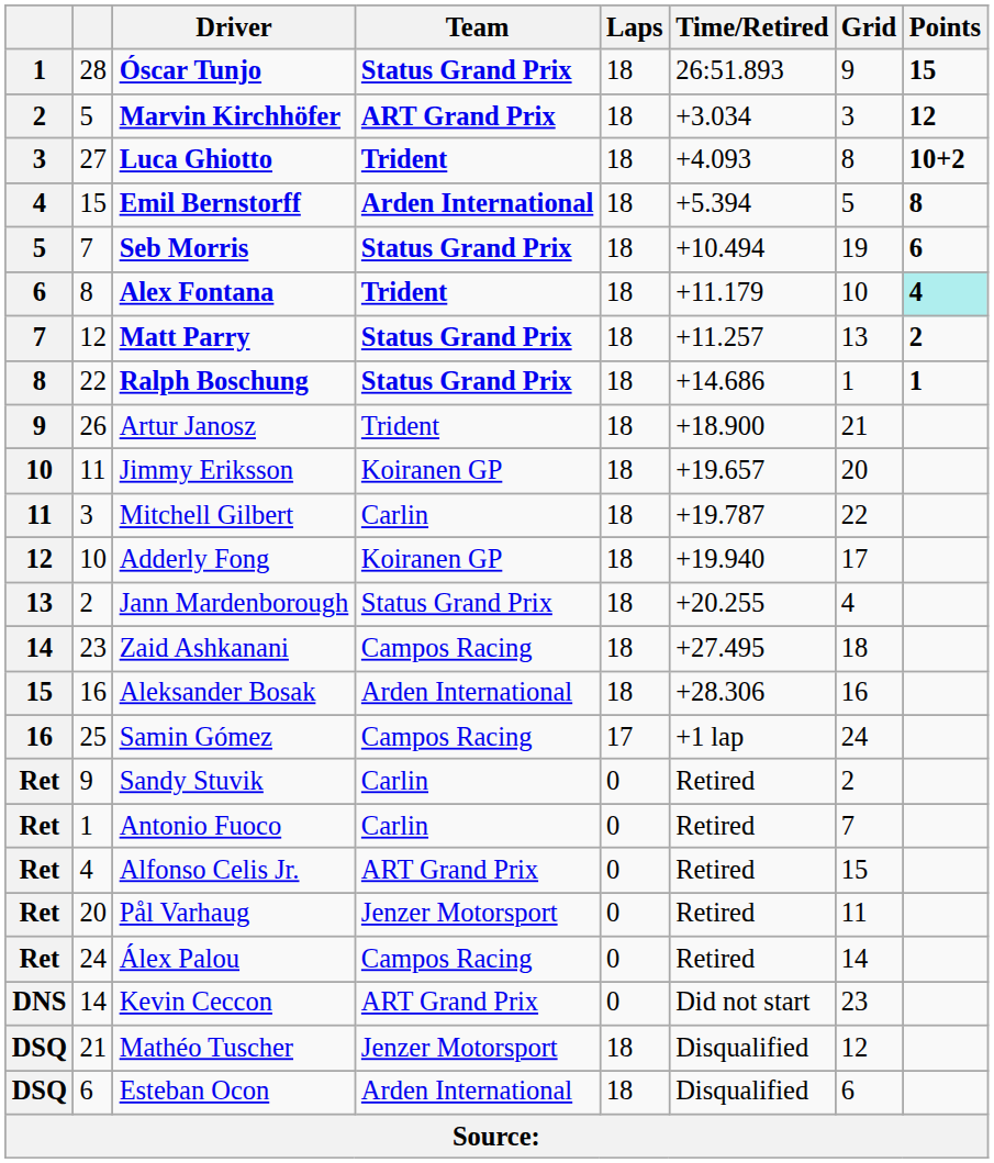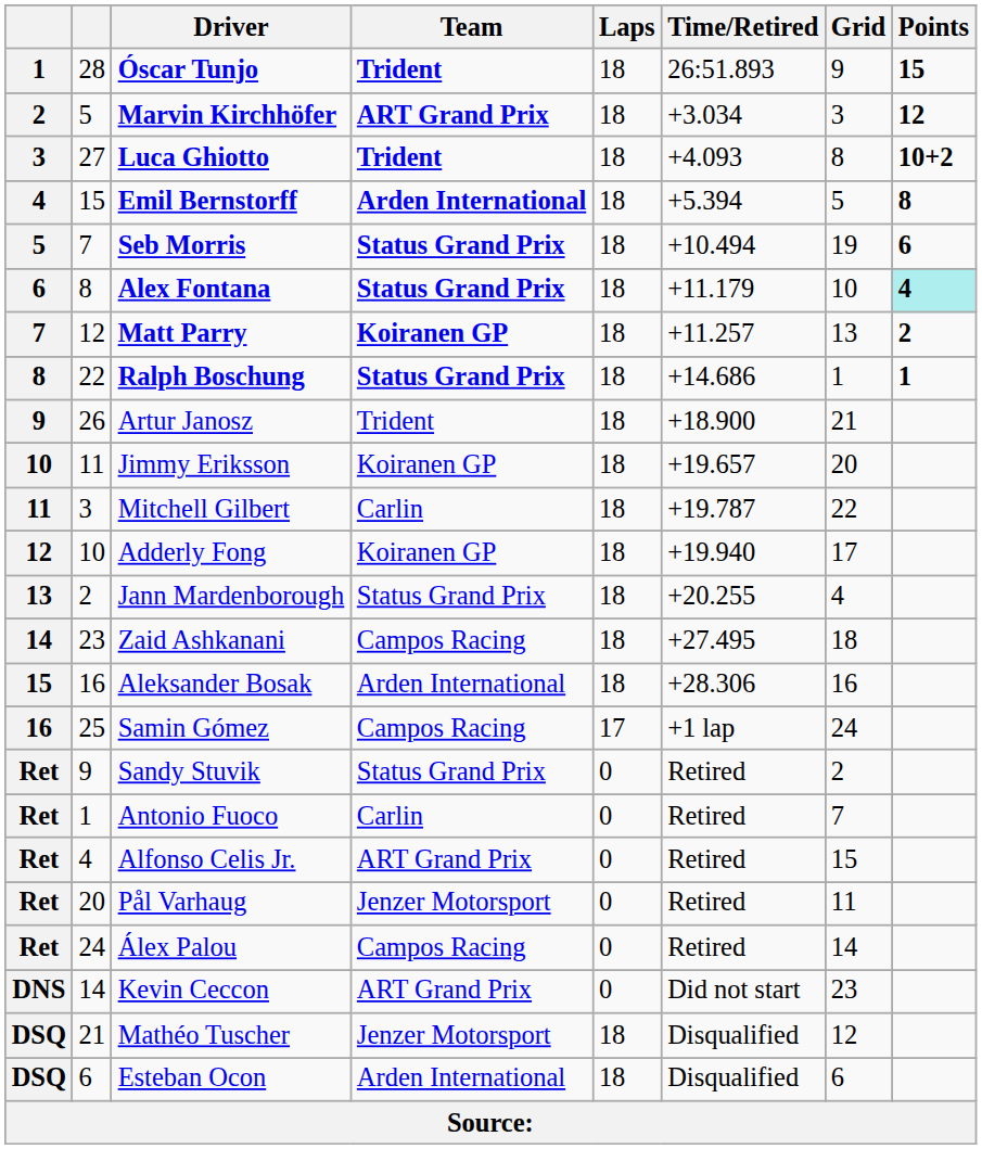 <table class="wikitable" style="font-size:85%">
 <tr>
 <th></th>
 <th></th>
 <th>Driver</th>
 <th>Team</th>
 <th>Laps</th>
 <th>Time/Retired</th>
 <th>Grid</th>
 <th>Points</th>
 </tr>
 <tr>
 <th>1</th>
 <td>28</td>
 <td> <strong><a href='#'>Óscar Tunjo</a></strong></td>
-<td><strong><a href='#'>Status Grand Prix</a></strong></td>
+<td><strong><a href='#'>Trident</a></strong></td>
 <td>18</td>
 <td>26:51.893</td>
 <td>9</td>
 <td><strong>15</strong></td>
 </tr>
 <tr>
 <th>2</th>
 <td>5</td>
 <td> <strong><a href='#'>Marvin Kirchhöfer</a></strong></td>
 <td><strong><a href='#'>ART Grand Prix</a></strong></td>
 <td>18</td>
 <td>+3.034</td>
 <td>3</td>
 <td><strong>12</strong></td>
 </tr>
 <tr>
 <th>3</th>
 <td>27</td>
 <td> <strong><a href='#'>Luca Ghiotto</a></strong></td>
 <td><strong><a href='#'>Trident</a></strong></td>
 <td>18</td>
 <td>+4.093</td>
 <td>8</td>
 <td><strong>10+2</strong></td>
 </tr>
 <tr>
 <th>4</th>
 <td>15</td>
 <td> <strong><a href='#'>Emil Bernstorff</a></strong></td>
 <td><strong><a href='#'>Arden International</a></strong></td>
 <td>18</td>
 <td>+5.394</td>
 <td>5</td>
 <td><strong>8</strong></td>
 </tr>
 <tr>
 <th>5</th>
 <td>7</td>
 <td> <strong><a href='#'>Seb Morris</a></strong></td>
 <td><strong><a href='#'>Status Grand Prix</a></strong></td>
 <td>18</td>
 <td>+10.494</td>
 <td>19</td>
 <td><strong>6</strong></td>
 </tr>
 <tr>
 <th>6</th>
 <td>8</td>
 <td> <strong><a href='#'>Alex Fontana</a></strong></td>
-<td><strong><a href='#'>Trident</a></strong></td>
+<td><strong><a href='#'>Status Grand Prix</a></strong></td>
 <td>18</td>
 <td>+11.179</td>
 <td>10</td>
 <td style="background: paleturquoise;"><strong>4</strong></td>
 </tr>
 <tr>
 <th>7</th>
 <td>12</td>
 <td> <strong><a href='#'>Matt Parry</a></strong></td>
-<td><strong><a href='#'>Status Grand Prix</a></strong></td>
+<td><strong><a href='#'>Koiranen GP</a></strong></td>
 <td>18</td>
 <td>+11.257</td>
 <td>13</td>
 <td><strong>2</strong></td>
 </tr>
 <tr>
 <th>8</th>
 <td>22</td>
 <td> <strong><a href='#'>Ralph Boschung</a></strong></td>
 <td><strong><a href='#'>Status Grand Prix</a></strong></td>
 <td>18</td>
 <td>+14.686</td>
 <td>1</td>
 <td><strong>1</strong></td>
 </tr>
 <tr>
 <th>9</th>
 <td>26</td>
 <td> <a href='#'>Artur Janosz</a></td>
 <td><a href='#'>Trident</a></td>
 <td>18</td>
 <td>+18.900</td>
 <td>21</td>
 <td></td>
 </tr>
 <tr>
 <th>10</th>
 <td>11</td>
 <td> <a href='#'>Jimmy Eriksson</a></td>
 <td><a href='#'>Koiranen GP</a></td>
 <td>18</td>
 <td>+19.657</td>
 <td>20</td>
 <td></td>
 </tr>
 <tr>
 <th>11</th>
 <td>3</td>
 <td> <a href='#'>Mitchell Gilbert</a></td>
 <td><a href='#'>Carlin</a></td>
 <td>18</td>
 <td>+19.787</td>
 <td>22</td>
 <td></td>
 </tr>
 <tr>
 <th>12</th>
 <td>10</td>
 <td> <a href='#'>Adderly Fong</a></td>
 <td><a href='#'>Koiranen GP</a></td>
 <td>18</td>
 <td>+19.940</td>
 <td>17</td>
 <td></td>
 </tr>
 <tr>
 <th>13</th>
 <td>2</td>
 <td> <a href='#'>Jann Mardenborough</a></td>
 <td><a href='#'>Status Grand Prix</a></td>
 <td>18</td>
 <td>+20.255</td>
 <td>4</td>
 <td></td>
 </tr>
 <tr>
 <th>14</th>
 <td>23</td>
 <td> <a href='#'>Zaid Ashkanani</a></td>
 <td><a href='#'>Campos Racing</a></td>
 <td>18</td>
 <td>+27.495</td>
 <td>18</td>
 <td></td>
 </tr>
 <tr>
 <th>15</th>
 <td>16</td>
 <td> <a href='#'>Aleksander Bosak</a></td>
 <td><a href='#'>Arden International</a></td>
 <td>18</td>
 <td>+28.306</td>
 <td>16</td>
 <td></td>
 </tr>
 <tr>
 <th>16</th>
 <td>25</td>
 <td> <a href='#'>Samin Gómez</a></td>
 <td><a href='#'>Campos Racing</a></td>
 <td>17</td>
 <td>+1 lap</td>
 <td>24</td>
 <td></td>
 </tr>
 <tr>
 <th>Ret</th>
 <td>9</td>
 <td> <a href='#'>Sandy Stuvik</a></td>
-<td><a href='#'>Carlin</a></td>
+<td><a href='#'>Status Grand Prix</a></td>
 <td>0</td>
 <td>Retired</td>
 <td>2</td>
 <td></td>
 </tr>
 <tr>
 <th>Ret</th>
 <td>1</td>
 <td> <a href='#'>Antonio Fuoco</a></td>
 <td><a href='#'>Carlin</a></td>
 <td>0</td>
 <td>Retired</td>
 <td>7</td>
 <td></td>
 </tr>
 <tr>
 <th>Ret</th>
 <td>4</td>
 <td> <a href='#'>Alfonso Celis Jr.</a></td>
 <td><a href='#'>ART Grand Prix</a></td>
 <td>0</td>
 <td>Retired</td>
 <td>15</td>
 <td></td>
 </tr>
 <tr>
 <th>Ret</th>
 <td>20</td>
 <td> <a href='#'>Pål Varhaug</a></td>
 <td><a href='#'>Jenzer Motorsport</a></td>
 <td>0</td>
 <td>Retired</td>
 <td>11</td>
 <td></td>
 </tr>
 <tr>
 <th>Ret</th>
 <td>24</td>
 <td> <a href='#'>Álex Palou</a></td>
 <td><a href='#'>Campos Racing</a></td>
 <td>0</td>
 <td>Retired</td>
 <td>14</td>
 <td></td>
 </tr>
 <tr>
 <th>DNS</th>
 <td>14</td>
 <td> <a href='#'>Kevin Ceccon</a></td>
 <td><a href='#'>ART Grand Prix</a></td>
 <td>0</td>
 <td>Did not start</td>
 <td>23</td>
 <td></td>
 </tr>
 <tr>
 <th>DSQ</th>
 <td>21</td>
 <td> <a href='#'>Mathéo Tuscher</a></td>
 <td><a href='#'>Jenzer Motorsport</a></td>
 <td>18</td>
 <td>Disqualified</td>
 <td>12</td>
 <td></td>
 </tr>
 <tr>
 <th>DSQ</th>
 <td>6</td>
 <td> <a href='#'>Esteban Ocon</a></td>
 <td><a href='#'>Arden International</a></td>
 <td>18</td>
 <td>Disqualified</td>
 <td>6</td>
 <td></td>
 </tr>
 <tr>
 <th colspan="8">Source:</th>
 </tr>
 </table>
